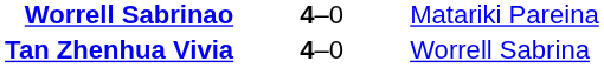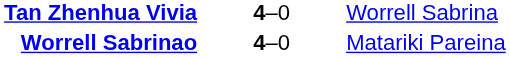 <table>
 <tr>
 <th width=200></th>
 <th width=100></th>
 <th width=200></th>
 </tr>
 <tr>
+<td align=right><strong><a href='#'>Tan Zhenhua Vivia</a> </strong></td>
+<td align=center><strong>4</strong>–0</td>
+<td> <a href='#'>Worrell Sabrina</a></td>
+</tr>
+<tr>
 <td align=right><strong><a href='#'>Worrell Sabrinao</a> </strong></td>
 <td align=center><strong>4</strong>–0</td>
 <td> <a href='#'>Matariki Pareina</a></td>
 </tr>
-<tr>
-<td align=right><strong><a href='#'>Tan Zhenhua Vivia</a> </strong></td>
-<td align=center><strong>4</strong>–0</td>
-<td> <a href='#'>Worrell Sabrina</a></td>
-</tr>
 </table>
